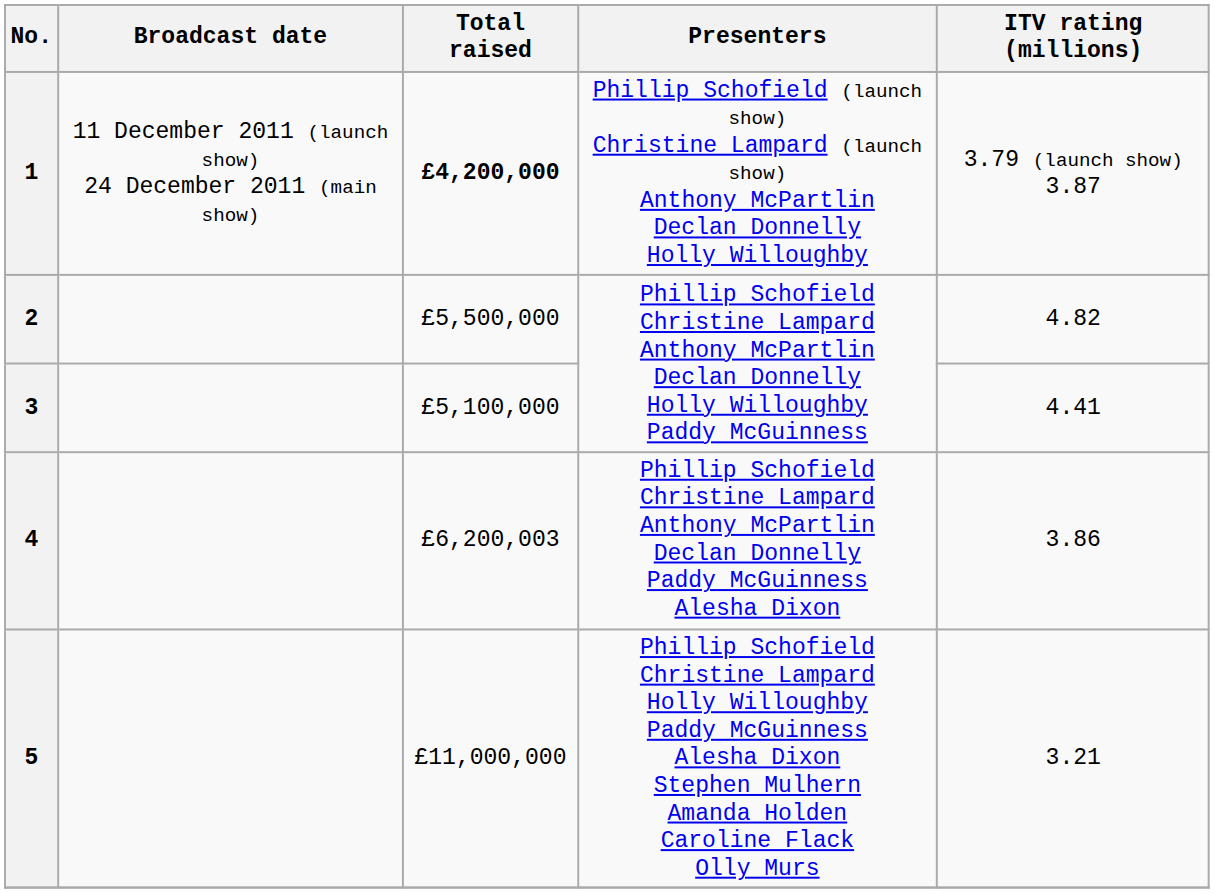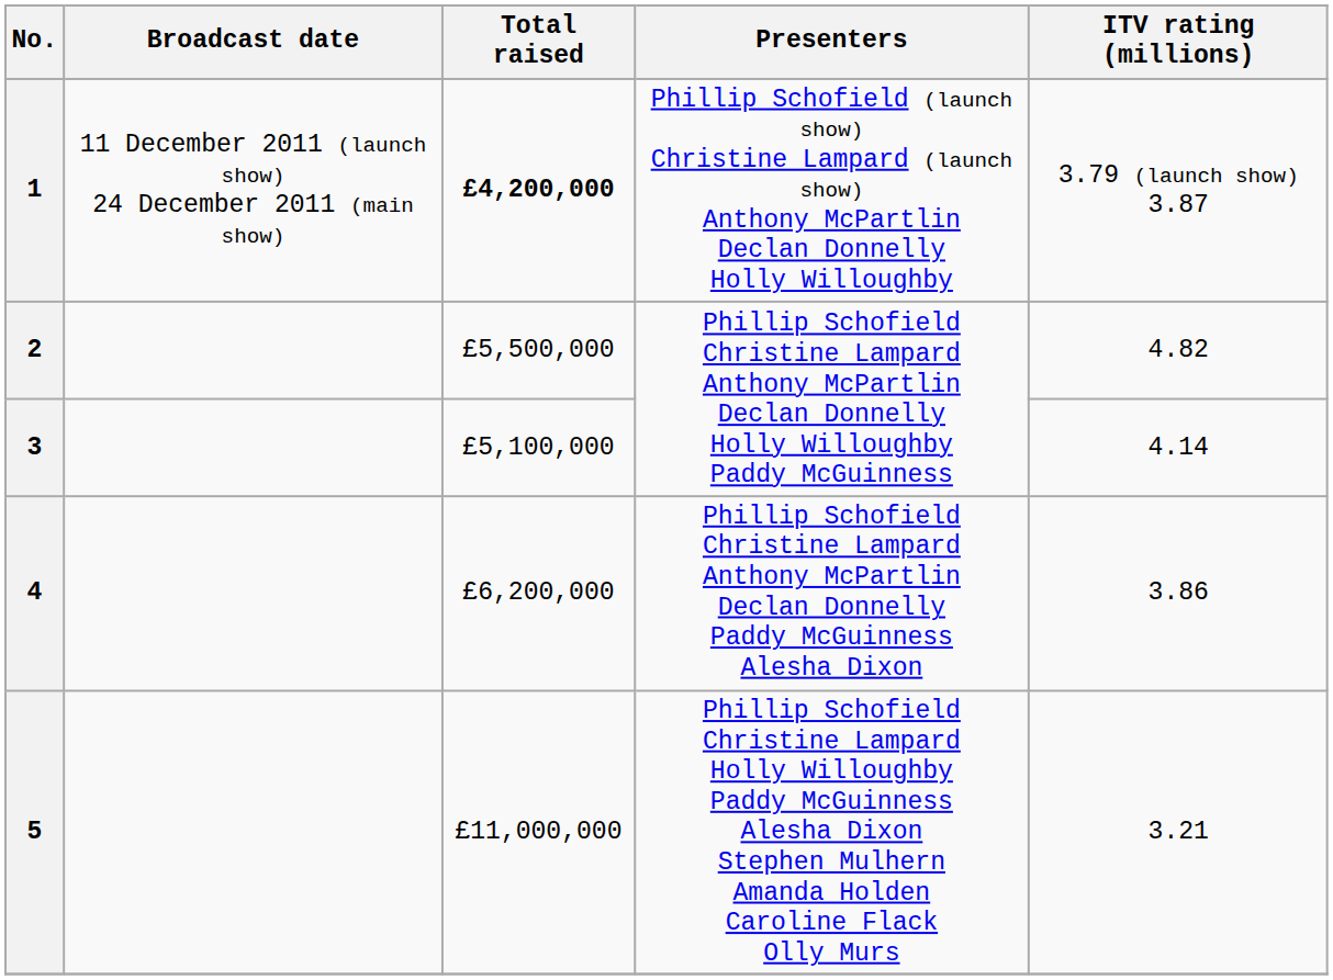 <table class="wikitable"  style="text-align:center; font-size:90%;">
 <tr>
 <th scope="col">No.</th>
 <th scope="col">Broadcast date</th>
 <th scope="col">Total raised</th>
 <th scope="col">Presenters</th>
 <th scope="col">ITV rating (millions)</th>
 </tr>
 <tr>
 <th scope="row">1</th>
 <td>11 December 2011 <small>(launch show)</small><br>24 December 2011 <small>(main show)</small></td>
 <td><strong>£4,200,000</strong></td>
 <td><a href='#'>Phillip Schofield</a> <small>(launch show)</small><br><a href='#'>Christine Lampard</a> <small>(launch show)</small><br><a href='#'>Anthony McPartlin</a><br><a href='#'>Declan Donnelly</a><br><a href='#'>Holly Willoughby</a></td>
 <td>3.79 <small>(launch show)</small><br>3.87</td>
 </tr>
 <tr>
 <th scope="row">2</th>
 <td></td>
 <td>£5,500,000</td>
 <td rowspan=2><a href='#'>Phillip Schofield</a><br><a href='#'>Christine Lampard</a><br><a href='#'>Anthony McPartlin</a><br><a href='#'>Declan Donnelly</a><br><a href='#'>Holly Willoughby</a><br><a href='#'>Paddy McGuinness</a></td>
 <td>4.82</td>
 </tr>
 <tr>
 <th scope="row">3</th>
 <td></td>
 <td>£5,100,000</td>
-<td>4.41</td>
+<td>4.14</td>
 </tr>
 <tr>
 <th scope="row">4</th>
 <td></td>
-<td>£6,200,003</td>
+<td>£6,200,000</td>
 <td><a href='#'>Phillip Schofield</a><br><a href='#'>Christine Lampard</a><br><a href='#'>Anthony McPartlin</a><br><a href='#'>Declan Donnelly</a><br><a href='#'>Paddy McGuinness</a><br><a href='#'>Alesha Dixon</a></td>
 <td>3.86</td>
 </tr>
 <tr>
 <th scope="row">5</th>
 <td></td>
 <td>£11,000,000</td>
 <td><a href='#'>Phillip Schofield</a><br><a href='#'>Christine Lampard</a><br><a href='#'>Holly Willoughby</a><br><a href='#'>Paddy McGuinness</a><br><a href='#'>Alesha Dixon</a><br><a href='#'>Stephen Mulhern</a><br><a href='#'>Amanda Holden</a><br><a href='#'>Caroline Flack</a><br><a href='#'>Olly Murs</a></td>
 <td>3.21</td>
 </tr>
 <tr>
 </tr>
 </table>
